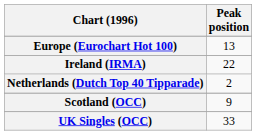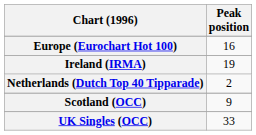 <table class="wikitable sortable plainrowheaders" style="text-align:center">
 <tr>
 <th scope="col">Chart (1996)</th>
 <th scope="col">Peak<br>position</th>
 </tr>
 <tr>
 </tr>
 <tr>
 <th scope="row">Europe (<a href='#'>Eurochart Hot 100</a>)</th>
-<td>13</td>
+<td>16</td>
 </tr>
 <tr>
 </tr>
 <tr>
 </tr>
 <tr>
 <th scope="row">Ireland (<a href='#'>IRMA</a>)</th>
-<td>22</td>
+<td>19</td>
 </tr>
 <tr>
 <th scope="row">Netherlands (<a href='#'>Dutch Top 40 Tipparade</a>)</th>
 <td>2</td>
 </tr>
 <tr>
 </tr>
 <tr>
 <th scope="row">Scotland (<a href='#'>OCC</a>)</th>
 <td>9</td>
 </tr>
 <tr>
 </tr>
 <tr>
 </tr>
 <tr>
 <th scope="row"><a href='#'>UK Singles</a> (<a href='#'>OCC</a>)</th>
 <td>33</td>
 </tr>
 </table>
